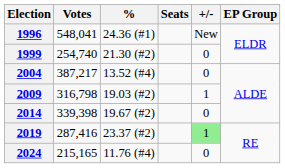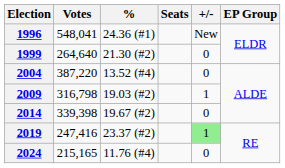 <table class="wikitable" style="text-align:center;">
 <tr>
 <th>Election</th>
 <th>Votes</th>
 <th>%</th>
 <th>Seats</th>
 <th>+/-</th>
 <th>EP Group</th>
 </tr>
 <tr>
 <th><a href='#'>1996</a></th>
 <td>548,041</td>
 <td>24.36 (#1)</td>
 <td></td>
 <td>New</td>
 <td rowspan=2><a href='#'>ELDR</a></td>
 </tr>
 <tr>
 <th><a href='#'>1999</a></th>
-<td>254,740</td>
+<td>264,640</td>
 <td>21.30 (#2)</td>
 <td></td>
 <td> 0</td>
 </tr>
 <tr>
 <th><a href='#'>2004</a></th>
-<td>387,217</td>
+<td>387,220</td>
 <td>13.52 (#4)</td>
 <td></td>
 <td> 0</td>
 <td rowspan=3><a href='#'>ALDE</a></td>
 </tr>
 <tr>
 <th><a href='#'>2009</a></th>
 <td>316,798</td>
 <td>19.03 (#2)</td>
 <td></td>
 <td> 1</td>
 </tr>
 <tr>
 <th><a href='#'>2014</a></th>
 <td>339,398</td>
 <td>19.67 (#2)</td>
 <td></td>
 <td> 0</td>
 </tr>
 <tr>
 <th><a href='#'>2019</a></th>
-<td>287,416</td>
+<td>247,416</td>
 <td>23.37 (#2)</td>
 <td></td>
 <td style="background: lightgreen;"> 1</td>
 <td rowspan=2><a href='#'>RE</a></td>
 </tr>
 <tr>
 <th><a href='#'>2024</a></th>
 <td>215,165</td>
 <td>11.76 (#4)</td>
 <td></td>
 <td> 0</td>
 </tr>
 </table>
